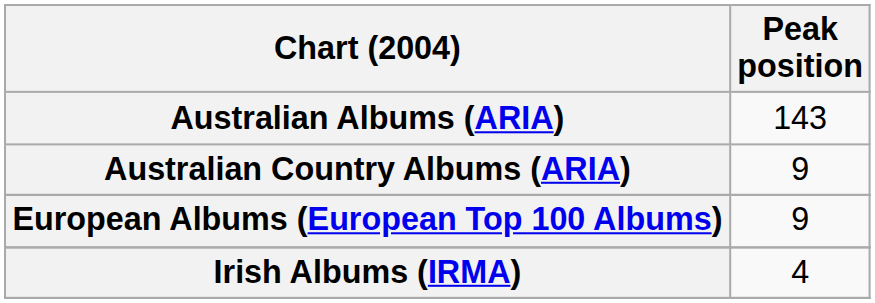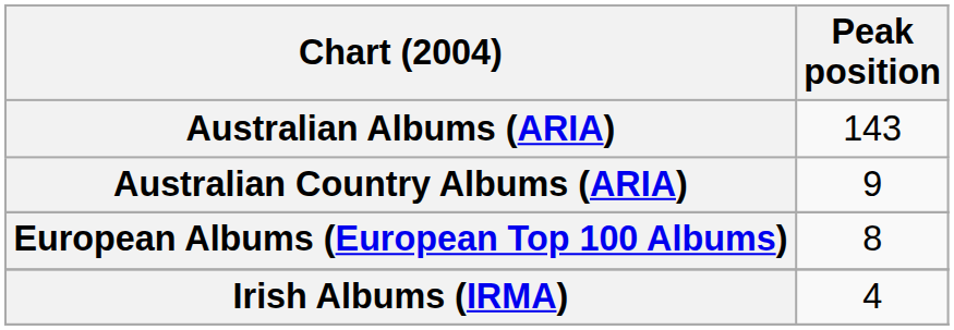 <table class="wikitable sortable plainrowheaders" style="text-align:center">
 <tr>
 <th align="left">Chart (2004)</th>
 <th align="left">Peak<br>position</th>
 </tr>
 <tr>
 <th scope="row">Australian Albums (<a href='#'>ARIA</a>)</th>
 <td>143</td>
 </tr>
 <tr>
 <th scope="row">Australian Country Albums (<a href='#'>ARIA</a>)</th>
 <td>9</td>
 </tr>
 <tr>
 </tr>
 <tr>
 </tr>
 <tr>
 <th scope="row">European Albums (<a href='#'>European Top 100 Albums</a>)</th>
-<td>9</td>
+<td>8</td>
 </tr>
 <tr>
 </tr>
 <tr>
 <th scope="row">Irish Albums (<a href='#'>IRMA</a>)</th>
 <td>4</td>
 </tr>
 <tr>
 </tr>
 <tr>
 </tr>
 <tr>
 </tr>
 </table>
